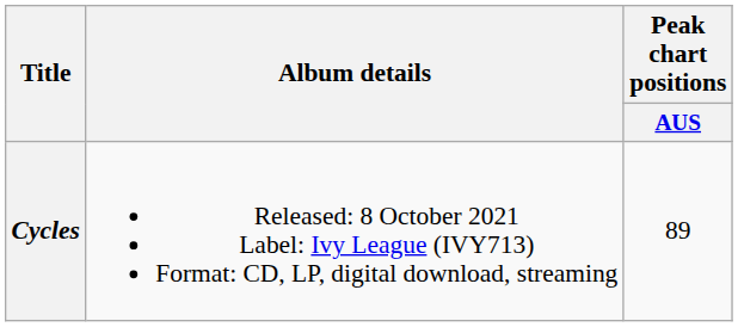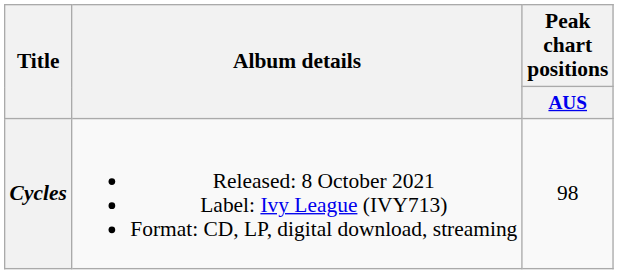 <table class="wikitable plainrowheaders" style="text-align:center;">
 <tr>
 <th scope="col" rowspan="2">Title</th>
 <th scope="col" rowspan="2">Album details</th>
 <th scope="col" colspan="1">Peak chart positions</th>
 </tr>
 <tr>
 <th scope="col" style="width:3em;font-size:90%;"><a href='#'>AUS</a><br></th>
 </tr>
 <tr>
 <th scope="row"><em>Cycles</em></th>
 <td><br><ul><li>Released: 8 October 2021</li><li>Label: <a href='#'>Ivy League</a> (IVY713)</li><li>Format: CD, LP, digital download, streaming</li></ul></td>
-<td>89</td>
+<td>98</td>
 </tr>
 </table>
